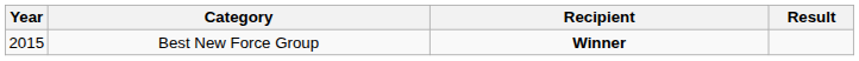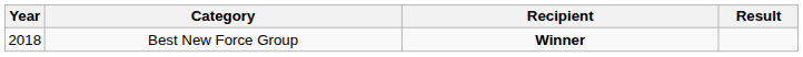 <table class="wikitable" style="text-align:center">
 <tr>
 <th width="5%">Year</th>
 <th width="45%">Category</th>
 <th width="40%">Recipient</th>
 <th width="10%">Result</th>
 </tr>
 <tr>
-<td>2015</td>
+<td>2018</td>
 <td>Best New Force Group</td>
 <td><strong>Winner</strong></td>
 <td></td>
 </tr>
 </table>
